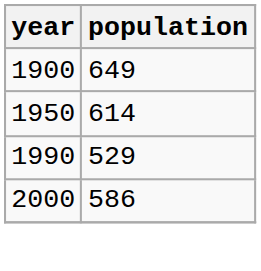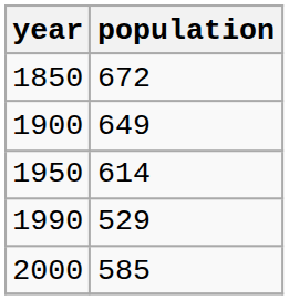 <table class="wikitable">
 <tr>
 <th>year</th>
 <th>population</th>
+</tr>
+<tr>
+<td>1850</td>
+<td>672</td>
 </tr>
 <tr>
 <td>1900</td>
 <td>649</td>
 </tr>
 <tr>
 <td>1950</td>
 <td>614</td>
 </tr>
 <tr>
 <td>1990</td>
 <td>529</td>
 </tr>
 <tr>
 <td>2000</td>
-<td>586</td>
+<td>585</td>
 </tr>
 <tr>
 </tr>
 </table>
